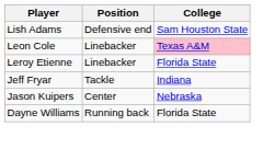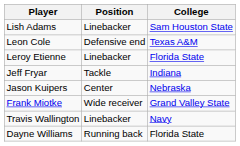 <table class="wikitable">
 <tr>
 <th>Player</th>
 <th>Position</th>
 <th>College</th>
 </tr>
 <tr>
 <td>Lish Adams</td>
-<td>Defensive end</td>
+<td>Linebacker</td>
 <td><a href='#'>Sam Houston State</a></td>
 </tr>
 <tr>
 <td>Leon Cole</td>
-<td>Linebacker</td>
-<td style="background: pink;"><a href='#'>Texas A&M</a></td>
+<td>Defensive end</td>
+<td><a href='#'>Texas A&M</a></td>
 </tr>
 <tr>
 <td>Leroy Etienne</td>
 <td>Linebacker</td>
 <td><a href='#'>Florida State</a></td>
 </tr>
 <tr>
 <td>Jeff Fryar</td>
 <td>Tackle</td>
 <td><a href='#'>Indiana</a></td>
 </tr>
 <tr>
 <td>Jason Kuipers</td>
 <td>Center</td>
 <td><a href='#'>Nebraska</a></td>
 </tr>
 <tr>
+<td><a href='#'>Frank Miotke</a></td>
+<td>Wide receiver</td>
+<td><a href='#'>Grand Valley State</a></td>
+</tr>
+<tr>
+<td>Travis Wallington</td>
+<td>Linebacker</td>
+<td><a href='#'>Navy</a></td>
+</tr>
+<tr>
 <td>Dayne Williams</td>
 <td>Running back</td>
 <td>Florida State</td>
 </tr>
 </table>
